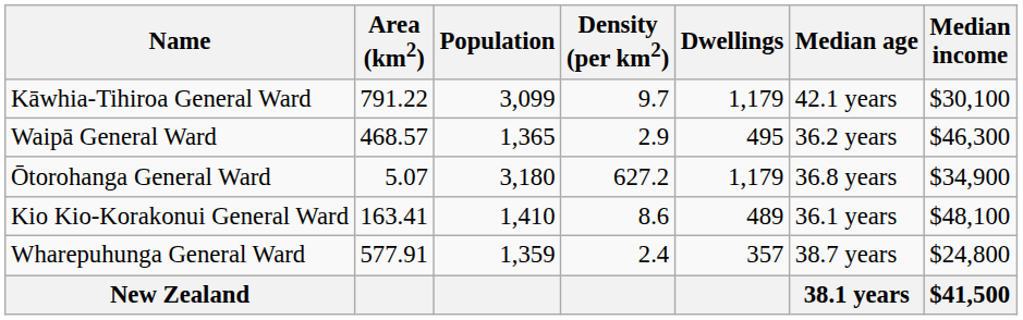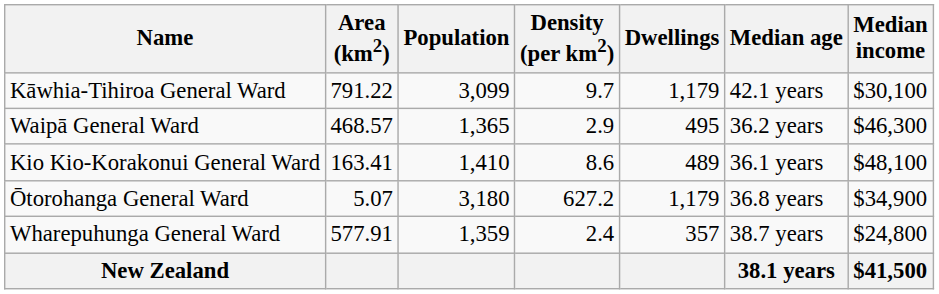 <table class="wikitable">
 <tr>
 <th>Name</th>
 <th>Area<br>(km<sup>2</sup>)</th>
 <th>Population</th>
 <th>Density<br>(per km<sup>2</sup>)</th>
 <th>Dwellings</th>
 <th>Median age</th>
 <th>Median<br>income</th>
 </tr>
 <tr>
 <td>Kāwhia-Tihiroa General Ward</td>
 <td style="text-align:right;">791.22</td>
 <td style="text-align:right;">3,099</td>
 <td style="text-align:right;">9.7</td>
 <td style="text-align:right;">1,179</td>
 <td>42.1 years</td>
 <td>$30,100</td>
 </tr>
 <tr>
 <td>Waipā General Ward</td>
 <td style="text-align:right;">468.57</td>
 <td style="text-align:right;">1,365</td>
 <td style="text-align:right;">2.9</td>
 <td style="text-align:right;">495</td>
 <td>36.2 years</td>
 <td>$46,300</td>
 </tr>
 <tr>
+<td>Kio Kio-Korakonui General Ward</td>
+<td style="text-align:right;">163.41</td>
+<td style="text-align:right;">1,410</td>
+<td style="text-align:right;">8.6</td>
+<td style="text-align:right;">489</td>
+<td>36.1 years</td>
+<td>$48,100</td>
+</tr>
+<tr>
 <td>Ōtorohanga General Ward</td>
 <td style="text-align:right;">5.07</td>
 <td style="text-align:right;">3,180</td>
 <td style="text-align:right;">627.2</td>
 <td style="text-align:right;">1,179</td>
 <td>36.8 years</td>
 <td>$34,900</td>
-</tr>
-<tr>
-<td>Kio Kio-Korakonui General Ward</td>
-<td style="text-align:right;">163.41</td>
-<td style="text-align:right;">1,410</td>
-<td style="text-align:right;">8.6</td>
-<td style="text-align:right;">489</td>
-<td>36.1 years</td>
-<td>$48,100</td>
 </tr>
 <tr>
 <td>Wharepuhunga General Ward</td>
 <td style="text-align:right;">577.91</td>
 <td style="text-align:right;">1,359</td>
 <td style="text-align:right;">2.4</td>
 <td style="text-align:right;">357</td>
 <td>38.7 years</td>
 <td>$24,800</td>
 </tr>
 <tr>
 <th>New Zealand</th>
 <th></th>
 <th></th>
 <th></th>
 <th></th>
 <th>38.1 years</th>
 <th style="text-align:left;">$41,500</th>
 </tr>
 </table>
